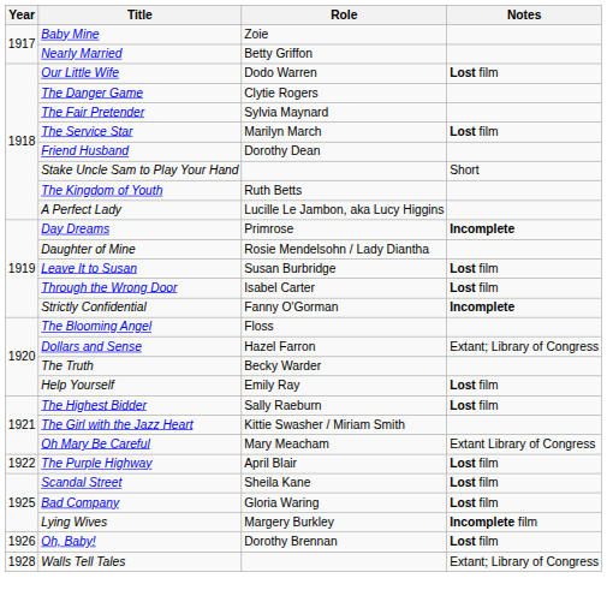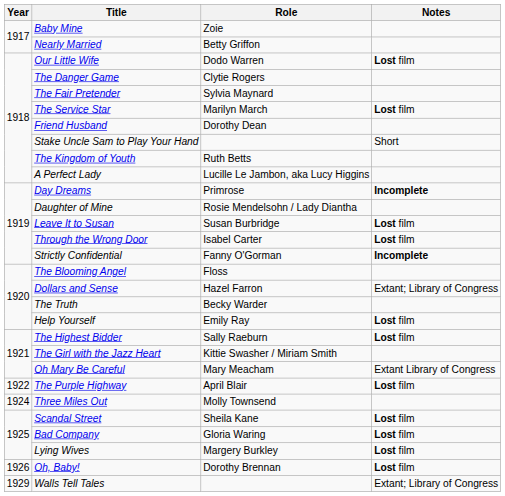 <table class="wikitable">
 <tr>
 <th>Year</th>
 <th>Title</th>
 <th>Role</th>
 <th>Notes</th>
 </tr>
 <tr>
 <td rowspan=2>1917</td>
 <td><em><a href='#'>Baby Mine</a></em></td>
 <td>Zoie</td>
 <td></td>
 </tr>
 <tr>
 <td><em><a href='#'>Nearly Married</a></em></td>
 <td>Betty Griffon</td>
 <td></td>
 </tr>
 <tr>
 <td rowspan=8>1918</td>
 <td><em><a href='#'>Our Little Wife</a></em></td>
 <td>Dodo Warren</td>
 <td><strong>Lost</strong> film</td>
 </tr>
 <tr>
 <td><em><a href='#'>The Danger Game</a></em></td>
 <td>Clytie Rogers</td>
 <td></td>
 </tr>
 <tr>
 <td><em><a href='#'>The Fair Pretender</a></em></td>
 <td>Sylvia Maynard</td>
 <td></td>
 </tr>
 <tr>
 <td><em><a href='#'>The Service Star</a></em></td>
 <td>Marilyn March</td>
 <td><strong>Lost</strong> film</td>
 </tr>
 <tr>
 <td><em><a href='#'>Friend Husband</a></em></td>
 <td>Dorothy Dean</td>
 <td></td>
 </tr>
 <tr>
 <td><em>Stake Uncle Sam to Play Your Hand</em></td>
 <td></td>
 <td>Short</td>
 </tr>
 <tr>
 <td><em><a href='#'>The Kingdom of Youth</a></em></td>
 <td>Ruth Betts</td>
 <td></td>
 </tr>
 <tr>
 <td><em>A Perfect Lady</em></td>
 <td>Lucille Le Jambon, aka Lucy Higgins</td>
 <td></td>
 </tr>
 <tr>
 <td rowspan=5>1919</td>
 <td><em><a href='#'>Day Dreams</a></em></td>
 <td>Primrose</td>
 <td><strong>Incomplete</strong></td>
 </tr>
 <tr>
 <td><em>Daughter of Mine</em></td>
 <td>Rosie Mendelsohn / Lady Diantha</td>
 <td></td>
 </tr>
 <tr>
 <td><em><a href='#'>Leave It to Susan</a></em></td>
 <td>Susan Burbridge</td>
 <td><strong>Lost</strong> film</td>
 </tr>
 <tr>
 <td><em><a href='#'>Through the Wrong Door</a></em></td>
 <td>Isabel Carter</td>
 <td><strong>Lost</strong> film</td>
 </tr>
 <tr>
 <td><em>Strictly Confidential</em></td>
 <td>Fanny O'Gorman</td>
 <td><strong>Incomplete</strong></td>
 </tr>
 <tr>
 <td rowspan=4>1920</td>
 <td><em><a href='#'>The Blooming Angel</a></em></td>
 <td>Floss</td>
 <td></td>
 </tr>
 <tr>
 <td><em><a href='#'>Dollars and Sense</a></em></td>
 <td>Hazel Farron</td>
 <td>Extant; Library of Congress</td>
 </tr>
 <tr>
 <td><em>The Truth</em></td>
 <td>Becky Warder</td>
 <td></td>
 </tr>
 <tr>
 <td><em>Help Yourself</em></td>
 <td>Emily Ray</td>
 <td><strong>Lost</strong> film</td>
 </tr>
 <tr>
 <td rowspan=3>1921</td>
 <td><em><a href='#'>The Highest Bidder</a></em></td>
 <td>Sally Raeburn</td>
 <td><strong>Lost</strong> film</td>
 </tr>
 <tr>
 <td><em><a href='#'>The Girl with the Jazz Heart</a></em></td>
 <td>Kittie Swasher / Miriam Smith</td>
 <td></td>
 </tr>
 <tr>
 <td><em><a href='#'>Oh Mary Be Careful</a></em></td>
 <td>Mary Meacham</td>
 <td>Extant Library of Congress</td>
 </tr>
 <tr>
 <td>1922</td>
 <td><em><a href='#'>The Purple Highway</a></em></td>
 <td>April Blair</td>
 <td><strong>Lost</strong> film</td>
 </tr>
 <tr>
+<td>1924</td>
+<td><em><a href='#'>Three Miles Out</a></em></td>
+<td>Molly Townsend</td>
+<td></td>
+</tr>
+<tr>
 <td rowspan=3>1925</td>
 <td><em><a href='#'>Scandal Street</a></em></td>
 <td>Sheila Kane</td>
 <td><strong>Lost</strong> film</td>
 </tr>
 <tr>
 <td><em><a href='#'>Bad Company</a></em></td>
 <td>Gloria Waring</td>
 <td><strong>Lost</strong> film</td>
 </tr>
 <tr>
 <td><em>Lying Wives</em></td>
 <td>Margery Burkley</td>
-<td><strong>Incomplete</strong> film</td>
+<td><strong>Lost</strong> film</td>
 </tr>
 <tr>
 <td>1926</td>
 <td><em><a href='#'>Oh, Baby!</a></em></td>
 <td>Dorothy Brennan</td>
 <td><strong>Lost</strong> film</td>
 </tr>
 <tr>
-<td>1928</td>
+<td>1929</td>
 <td><em>Walls Tell Tales</em></td>
 <td></td>
 <td>Extant; Library of Congress</td>
 </tr>
 </table>
